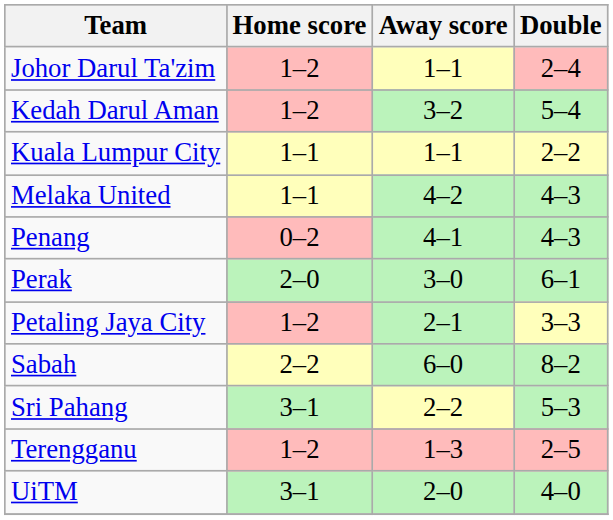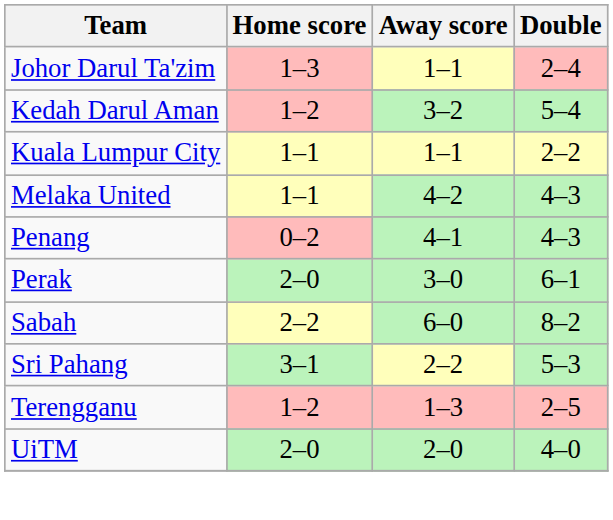 <table class="wikitable" style="text-align: center;">
 <tr>
 <th>Team</th>
 <th>Home score</th>
 <th>Away score</th>
 <th>Double </th>
 </tr>
 <tr>
 <td align="left"><a href='#'>Johor Darul Ta'zim</a></td>
-<td style="background:#FFBBBB;">1–2</td>
+<td style="background:#FFBBBB;">1–3</td>
 <td style="background:#FFFFBB;">1–1</td>
 <td style="background:#FFBBBB;">2–4</td>
 </tr>
 <tr>
 <td align="left"><a href='#'>Kedah Darul Aman</a></td>
 <td style="background:#FFBBBB;">1–2</td>
 <td style="background:#BBF3BB;">3–2</td>
 <td style="background:#BBF3BB;">5–4</td>
 </tr>
 <tr>
 <td align="left"><a href='#'>Kuala Lumpur City</a></td>
 <td style="background:#FFFFBB;">1–1</td>
 <td style="background:#FFFFBB;">1–1</td>
 <td style="background:#FFFFBB;">2–2</td>
 </tr>
 <tr>
 <td align="left"><a href='#'>Melaka United</a></td>
 <td style="background:#FFFFBB;">1–1</td>
 <td style="background:#BBF3BB;">4–2</td>
 <td style="background:#BBF3BB;">4–3</td>
 </tr>
 <tr>
 <td align="left"><a href='#'>Penang</a></td>
 <td style="background:#FFBBBB;">0–2</td>
 <td style="background:#BBF3BB;">4–1</td>
 <td style="background:#BBF3BB;">4–3</td>
 </tr>
 <tr>
 <td align="left"><a href='#'>Perak</a></td>
 <td style="background:#BBF3BB;">2–0</td>
 <td style="background:#BBF3BB;">3–0</td>
 <td style="background:#BBF3BB;">6–1</td>
 </tr>
 <tr>
-<td align="left"><a href='#'>Petaling Jaya City</a></td>
-<td style="background:#FFBBBB;">1–2</td>
-<td style="background:#BBF3BB;">2–1</td>
-<td style="background:#FFFFBB;">3–3</td>
-</tr>
-<tr>
 <td align="left"><a href='#'>Sabah</a></td>
 <td style="background:#FFFFBB;">2–2</td>
 <td style="background:#BBF3BB;">6–0</td>
 <td style="background:#BBF3BB;">8–2</td>
 </tr>
 <tr>
 <td align="left"><a href='#'>Sri Pahang</a></td>
 <td style="background:#BBF3BB;">3–1</td>
 <td style="background:#FFFFBB;">2–2</td>
 <td style="background:#BBF3BB;">5–3</td>
 </tr>
 <tr>
 <td align="left"><a href='#'>Terengganu</a></td>
 <td style="background:#FFBBBB;">1–2</td>
 <td style="background:#FFBBBB;">1–3</td>
 <td style="background:#FFBBBB;">2–5</td>
 </tr>
 <tr>
 <td align="left"><a href='#'>UiTM</a></td>
-<td style="background:#BBF3BB;">3–1</td>
+<td style="background:#BBF3BB;">2–0</td>
 <td style="background:#BBF3BB;">2–0</td>
 <td style="background:#BBF3BB;">4–0</td>
 </tr>
 <tr>
 </tr>
 </table>
